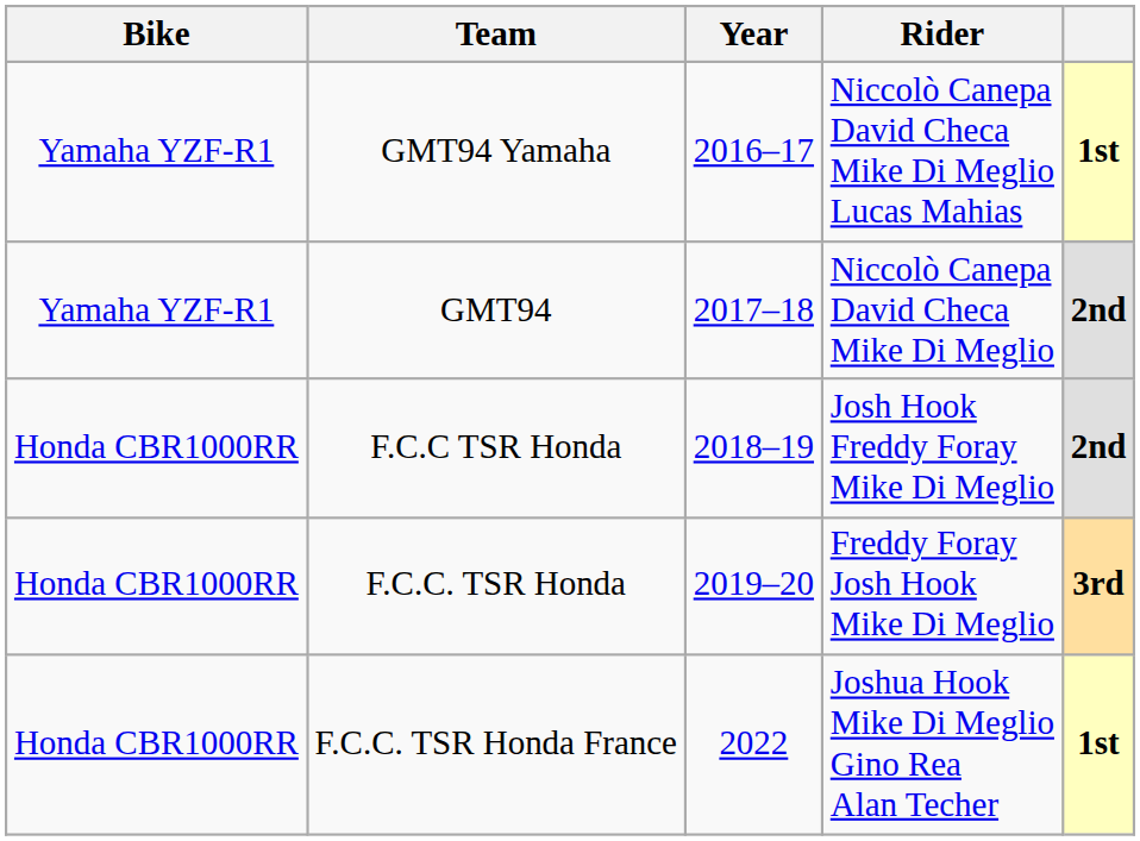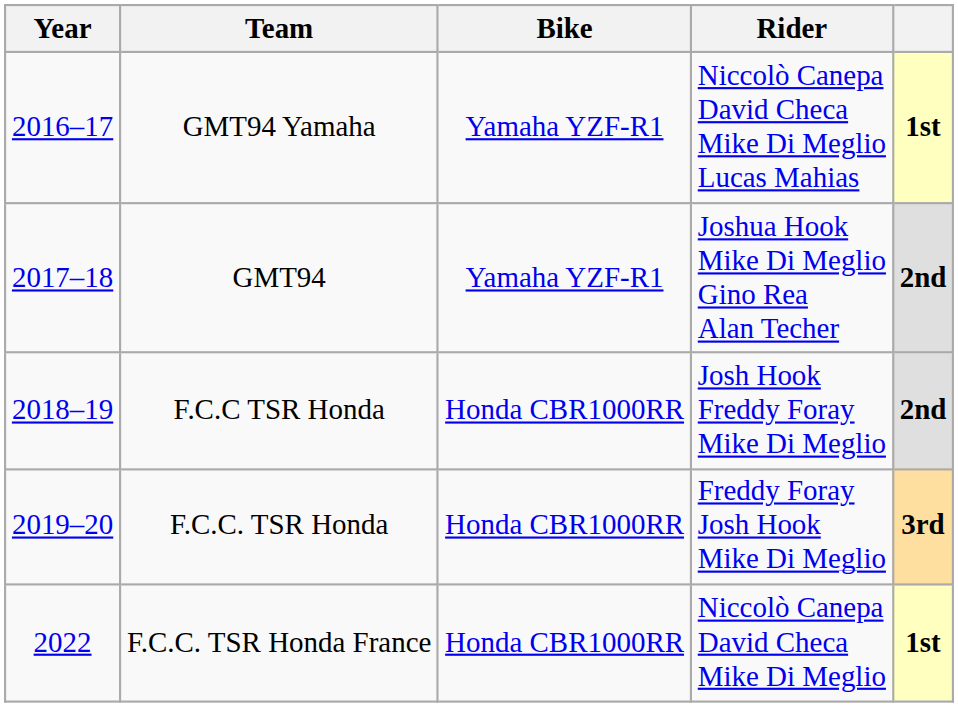 <table class="wikitable" style="text-align:center; font-size:85%">
 <tr>
+<th valign="middle">Year</th>
+<th valign="middle">Team</th>
 <th valign="middle">Bike</th>
-<th valign="middle">Team</th>
-<th valign="middle">Year</th>
 <th valign="middle">Rider</th>
 <th valign="middle"></th>
 </tr>
 <tr>
+<td><a href='#'>2016–17</a></td>
+<td> GMT94 Yamaha</td>
 <td><a href='#'>Yamaha YZF-R1</a></td>
-<td> GMT94 Yamaha</td>
-<td><a href='#'>2016–17</a></td>
 <td align=left> <a href='#'>Niccolò Canepa</a> <br> <a href='#'>David Checa</a><br> <a href='#'>Mike Di Meglio</a><br> <a href='#'>Lucas Mahias</a></td>
 <th style="background:#ffffbf;"><strong>1st</strong></th>
 </tr>
 <tr>
+<td><a href='#'>2017–18</a></td>
+<td> GMT94</td>
 <td><a href='#'>Yamaha YZF-R1</a></td>
-<td> GMT94</td>
-<td><a href='#'>2017–18</a></td>
-<td align=left> <a href='#'>Niccolò Canepa</a> <br> <a href='#'>David Checa</a><br> <a href='#'>Mike Di Meglio</a></td>
+<td align=left> <a href='#'>Joshua Hook</a> <br> <a href='#'>Mike Di Meglio</a><br> <a href='#'>Gino Rea</a><br> <a href='#'>Alan Techer</a></td>
 <th style="background:#dfdfdf;"><strong>2nd</strong></th>
 </tr>
 <tr>
+<td><a href='#'>2018–19</a></td>
+<td> F.C.C TSR Honda</td>
 <td><a href='#'>Honda CBR1000RR</a></td>
-<td> F.C.C TSR Honda</td>
-<td><a href='#'>2018–19</a></td>
 <td align=left> <a href='#'>Josh Hook</a> <br> <a href='#'>Freddy Foray</a><br> <a href='#'>Mike Di Meglio</a></td>
 <th style="background:#dfdfdf;"><strong>2nd</strong></th>
 </tr>
 <tr>
+<td><a href='#'>2019–20</a></td>
+<td> F.C.C. TSR Honda</td>
 <td><a href='#'>Honda CBR1000RR</a></td>
-<td> F.C.C. TSR Honda</td>
-<td><a href='#'>2019–20</a></td>
 <td align=left> <a href='#'>Freddy Foray</a> <br> <a href='#'>Josh Hook</a><br> <a href='#'>Mike Di Meglio</a></td>
 <th style="background:#ffdf9f;"><strong>3rd</strong></th>
 </tr>
 <tr>
+<td><a href='#'>2022</a></td>
+<td> F.C.C. TSR Honda France</td>
 <td><a href='#'>Honda CBR1000RR</a></td>
-<td> F.C.C. TSR Honda France</td>
-<td><a href='#'>2022</a></td>
-<td align=left> <a href='#'>Joshua Hook</a> <br> <a href='#'>Mike Di Meglio</a><br> <a href='#'>Gino Rea</a><br> <a href='#'>Alan Techer</a></td>
+<td align=left> <a href='#'>Niccolò Canepa</a> <br> <a href='#'>David Checa</a><br> <a href='#'>Mike Di Meglio</a></td>
 <th style="background:#ffffbf;"><strong>1st</strong></th>
 </tr>
 </table>
